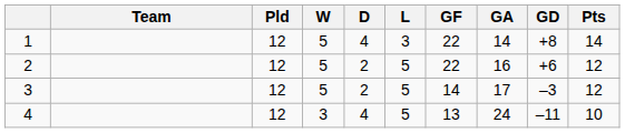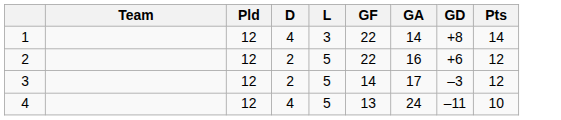 <table class="wikitable" style="text-align: center;">
 <tr>
 <th style="width: 40px;"></th>
 <th style="width: 200px;">Team</th>
 <th style="width: 45px;">Pld</th>
-<th style="width: 35px;">W</th>
 <th style="width: 35px;">D</th>
 <th style="width: 35px;">L</th>
 <th style="width: 45px;">GF</th>
 <th style="width: 45px;">GA</th>
 <th style="width: 35px;">GD</th>
 <th style="width: 45px;">Pts</th>
 </tr>
 <tr>
 <td>1</td>
 <td style="text-align: left;"></td>
 <td>12</td>
-<td>5</td>
 <td>4</td>
 <td>3</td>
 <td>22</td>
 <td>14</td>
 <td>+8</td>
 <td>14</td>
 </tr>
 <tr>
 <td>2</td>
 <td style="text-align: left;"></td>
 <td>12</td>
-<td>5</td>
 <td>2</td>
 <td>5</td>
 <td>22</td>
 <td>16</td>
 <td>+6</td>
 <td>12</td>
 </tr>
 <tr>
 <td>3</td>
 <td style="text-align: left;"></td>
 <td>12</td>
-<td>5</td>
 <td>2</td>
 <td>5</td>
 <td>14</td>
 <td>17</td>
 <td>–3</td>
 <td>12</td>
 </tr>
 <tr>
 <td>4</td>
 <td style="text-align: left;"></td>
 <td>12</td>
-<td>3</td>
 <td>4</td>
 <td>5</td>
 <td>13</td>
 <td>24</td>
 <td>–11</td>
 <td>10</td>
 </tr>
 </table>
